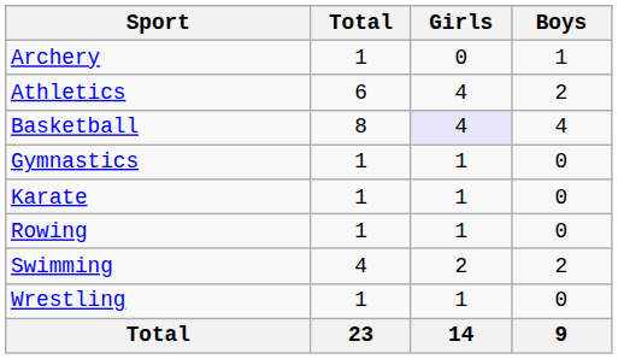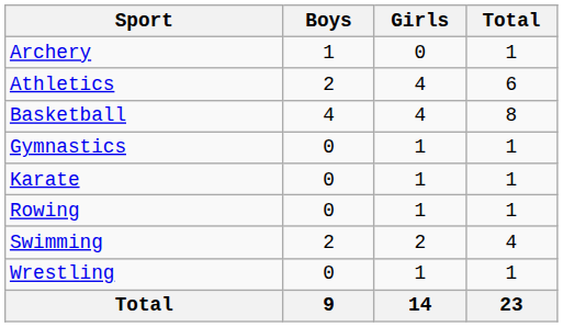 <table class="wikitable sortable" style="text-align:center;">
 <tr>
 <th width=180>Sport</th>
+<th width=55>Boys</th>
+<th width=55>Girls</th>
 <th width=55>Total</th>
-<th width=55>Girls</th>
-<th width=55>Boys</th>
 </tr>
 <tr>
 <td align=left><a href='#'>Archery</a></td>
 <td>1</td>
 <td>0</td>
 <td>1</td>
 </tr>
 <tr>
 <td align=left><a href='#'>Athletics</a></td>
+<td>2</td>
+<td>4</td>
 <td>6</td>
-<td>4</td>
-<td>2</td>
 </tr>
 <tr>
 <td align=left><a href='#'>Basketball</a></td>
+<td>4</td>
+<td>4</td>
 <td>8</td>
-<td style="background: lavender;">4</td>
+</tr>
+<tr>
+<td align=left><a href='#'>Gymnastics</a></td>
+<td>0</td>
+<td>1</td>
+<td>1</td>
+</tr>
+<tr>
+<td align=left><a href='#'>Karate</a></td>
+<td>0</td>
+<td>1</td>
+<td>1</td>
+</tr>
+<tr>
+<td align=left><a href='#'>Rowing</a></td>
+<td>0</td>
+<td>1</td>
+<td>1</td>
+</tr>
+<tr>
+<td align=left><a href='#'>Swimming</a></td>
+<td>2</td>
+<td>2</td>
 <td>4</td>
 </tr>
 <tr>
-<td align=left><a href='#'>Gymnastics</a></td>
+<td align=left><a href='#'>Wrestling</a></td>
+<td>0</td>
 <td>1</td>
 <td>1</td>
-<td>0</td>
-</tr>
-<tr>
-<td align=left><a href='#'>Karate</a></td>
-<td>1</td>
-<td>1</td>
-<td>0</td>
-</tr>
-<tr>
-<td align=left><a href='#'>Rowing</a></td>
-<td>1</td>
-<td>1</td>
-<td>0</td>
-</tr>
-<tr>
-<td align=left><a href='#'>Swimming</a></td>
-<td>4</td>
-<td>2</td>
-<td>2</td>
-</tr>
-<tr>
-<td align=left><a href='#'>Wrestling</a></td>
-<td>1</td>
-<td>1</td>
-<td>0</td>
 </tr>
 <tr>
 <th>Total</th>
+<th>9</th>
+<th>14</th>
 <th>23</th>
-<th>14</th>
-<th>9</th>
 </tr>
 </table>
